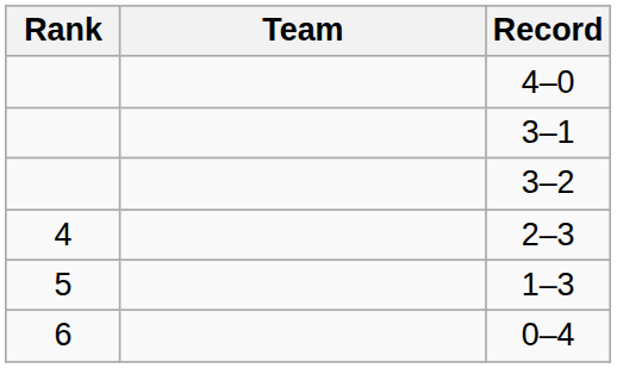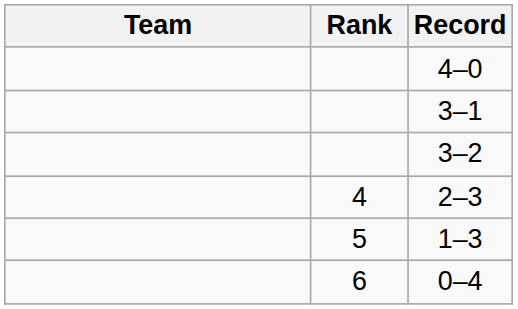 <table class="wikitable" style="text-align: center">
 <tr>
+<th width=175>Team</th>
 <th width=50>Rank</th>
-<th width=175>Team</th>
 <th width=50>Record</th>
 </tr>
 <tr>
+<td align=left></td>
 <td></td>
-<td align=left></td>
 <td>4–0</td>
 </tr>
 <tr>
+<td align=left></td>
 <td></td>
-<td align=left></td>
 <td>3–1</td>
 </tr>
 <tr>
+<td align=left></td>
 <td></td>
-<td align=left></td>
 <td>3–2</td>
 </tr>
 <tr>
+<td align=left></td>
 <td>4</td>
-<td align=left></td>
 <td>2–3</td>
 </tr>
 <tr>
+<td align=left></td>
 <td>5</td>
-<td align=left></td>
 <td>1–3</td>
 </tr>
 <tr>
+<td align=left></td>
 <td>6</td>
-<td align=left></td>
 <td>0–4</td>
 </tr>
 </table>
